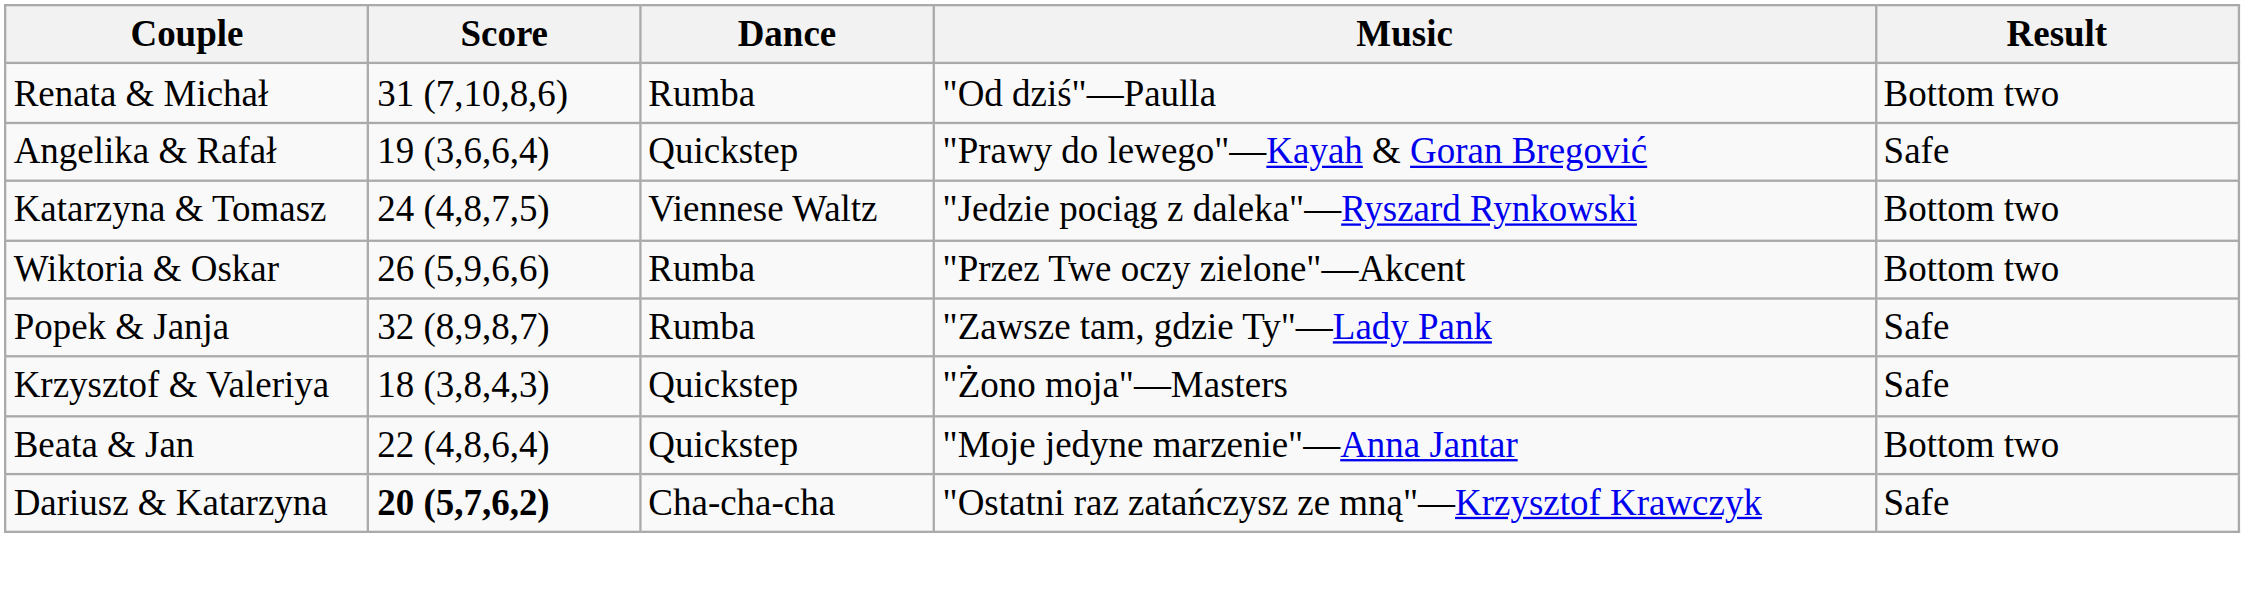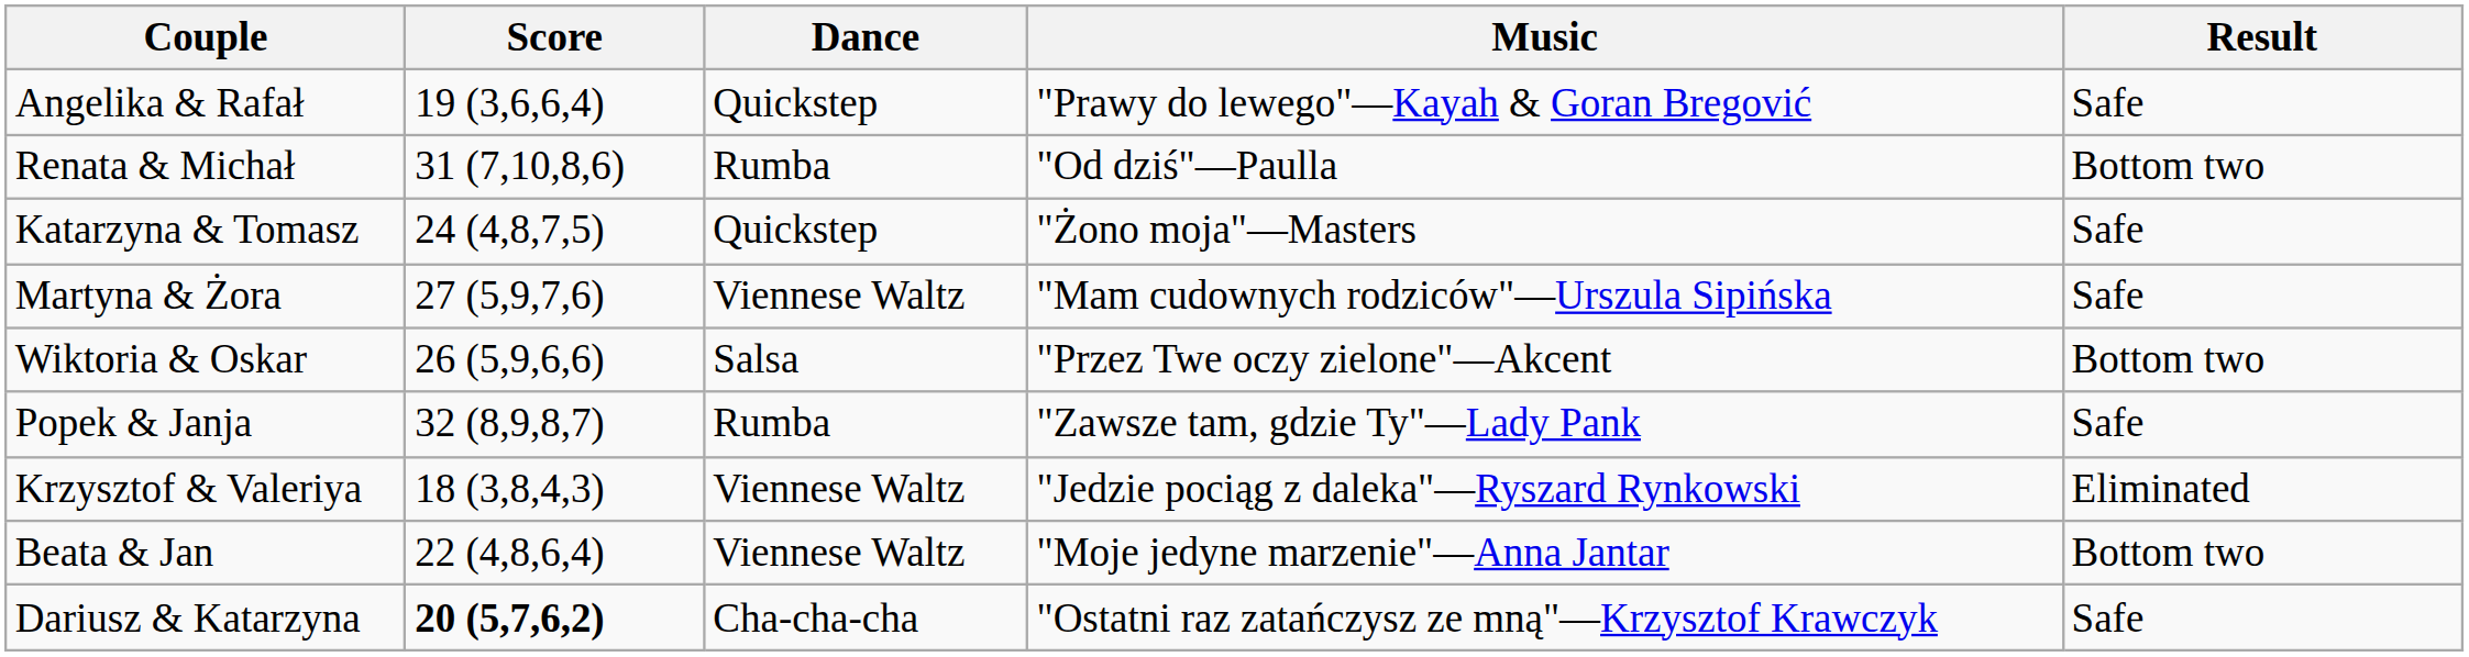 <table class="wikitable">
 <tr>
 <th style="width:150px;">Couple</th>
 <th style="width:110px;">Score</th>
 <th style="width:120px;">Dance</th>
 <th style="width:400px;">Music</th>
 <th style="width:150px;">Result</th>
 </tr>
 <tr>
+<td>Angelika & Rafał</td>
+<td>19 (3,6,6,4)</td>
+<td>Quickstep</td>
+<td>"Prawy do lewego"—<a href='#'>Kayah</a> & <a href='#'>Goran Bregović</a></td>
+<td>Safe</td>
+</tr>
+<tr>
 <td>Renata & Michał</td>
 <td>31 (7,10,8,6)</td>
 <td>Rumba</td>
 <td>"Od dziś"—Paulla</td>
 <td>Bottom two</td>
 </tr>
 <tr>
-<td>Angelika & Rafał</td>
-<td>19 (3,6,6,4)</td>
+<td>Katarzyna & Tomasz</td>
+<td>24 (4,8,7,5)</td>
 <td>Quickstep</td>
-<td>"Prawy do lewego"—<a href='#'>Kayah</a> & <a href='#'>Goran Bregović</a></td>
+<td>"Żono moja"—Masters</td>
 <td>Safe</td>
 </tr>
 <tr>
-<td>Katarzyna & Tomasz</td>
-<td>24 (4,8,7,5)</td>
+<td>Martyna & Żora</td>
+<td>27 (5,9,7,6)</td>
 <td>Viennese Waltz</td>
-<td>"Jedzie pociąg z daleka"—<a href='#'>Ryszard Rynkowski</a></td>
-<td>Bottom two</td>
+<td>"Mam cudownych rodziców"—<a href='#'>Urszula Sipińska</a></td>
+<td>Safe</td>
 </tr>
 <tr>
 <td>Wiktoria & Oskar</td>
 <td>26 (5,9,6,6)</td>
-<td>Rumba</td>
+<td>Salsa</td>
 <td>"Przez Twe oczy zielone"—Akcent</td>
 <td>Bottom two</td>
 </tr>
 <tr>
 <td>Popek & Janja</td>
 <td>32 (8,9,8,7)</td>
 <td>Rumba</td>
 <td>"Zawsze tam, gdzie Ty"—<a href='#'>Lady Pank</a></td>
 <td>Safe</td>
 </tr>
 <tr>
 <td>Krzysztof & Valeriya</td>
 <td>18 (3,8,4,3)</td>
-<td>Quickstep</td>
-<td>"Żono moja"—Masters</td>
-<td>Safe</td>
+<td>Viennese Waltz</td>
+<td>"Jedzie pociąg z daleka"—<a href='#'>Ryszard Rynkowski</a></td>
+<td>Eliminated</td>
 </tr>
 <tr>
 <td>Beata & Jan</td>
 <td>22 (4,8,6,4)</td>
-<td>Quickstep</td>
+<td>Viennese Waltz</td>
 <td>"Moje jedyne marzenie"—<a href='#'>Anna Jantar</a></td>
 <td>Bottom two</td>
 </tr>
 <tr>
 <td>Dariusz & Katarzyna</td>
 <td><strong>20 (5,7,6,2)</strong></td>
 <td>Cha-cha-cha</td>
 <td>"Ostatni raz zatańczysz ze mną"—<a href='#'>Krzysztof Krawczyk</a></td>
 <td>Safe</td>
 </tr>
 </table>
